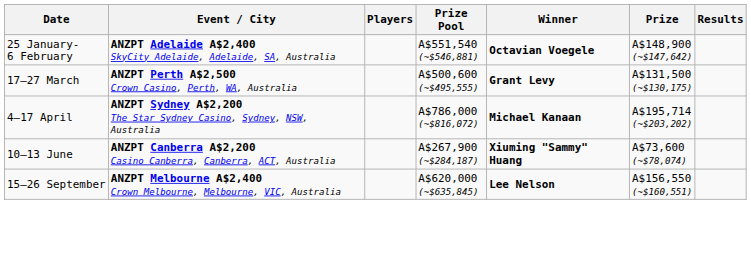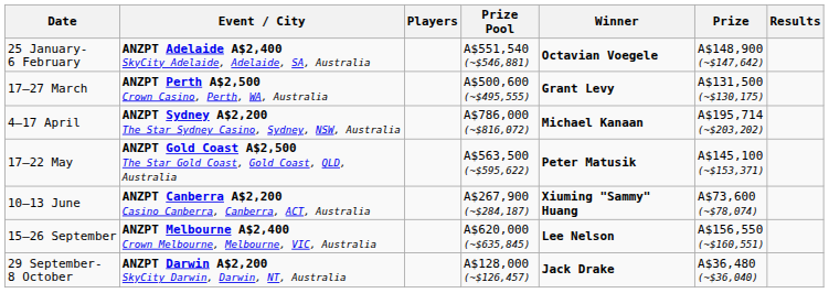 <table class="wikitable" width="100%">
 <tr>
 <th width="14%">Date</th>
 <th !width="16%">Event / City</th>
 <th !width="11%">Players</th>
 <th !width="14%">Prize Pool</th>
 <th !width="18%">Winner</th>
 <th !width="14%">Prize</th>
 <th !width="11%">Results</th>
 </tr>
 <tr>
 <td>25 January-<br>6 February</td>
 <td> <strong>ANZPT <a href='#'>Adelaide</a> A$2,400</strong><br><small><em><a href='#'>SkyCity Adelaide</a>, <a href='#'>Adelaide</a>, <a href='#'>SA</a>, Australia</em></small></td>
 <td></td>
 <td>A$551,540<br><small><em>(~$546,881)</em></small></td>
 <td> <strong>Octavian Voegele</strong></td>
 <td>A$148,900<br><small><em>(~$147,642)</em></small></td>
 <td></td>
 </tr>
 <tr>
 <td>17–27 March</td>
 <td> <strong>ANZPT <a href='#'>Perth</a> A$2,500</strong><br><small><em><a href='#'>Crown Casino</a>, <a href='#'>Perth</a>, <a href='#'>WA</a>, Australia</em></small></td>
 <td></td>
 <td>A$500,600<br><small><em>(~$495,555)</em></small></td>
 <td> <strong>Grant Levy</strong></td>
 <td>A$131,500<br><small><em>(~$130,175)</em></small></td>
 <td></td>
 </tr>
 <tr>
 <td>4–17 April</td>
 <td> <strong>ANZPT <a href='#'>Sydney</a> A$2,200</strong><br><small><em><a href='#'>The Star Sydney Casino</a>, <a href='#'>Sydney</a>, <a href='#'>NSW</a>, Australia</em></small></td>
 <td></td>
 <td>A$786,000<br><small><em>(~$816,072)</em></small></td>
 <td> <strong>Michael Kanaan</strong></td>
 <td>A$195,714<br><small><em>(~$203,202)</em></small></td>
 <td></td>
 </tr>
 <tr>
+<td>17–22 May</td>
+<td> <strong>ANZPT <a href='#'>Gold Coast</a> A$2,500</strong><br><small><em><a href='#'>The Star Gold Coast</a>, <a href='#'>Gold Coast</a>, <a href='#'>QLD</a>, Australia</em></small></td>
+<td></td>
+<td>A$563,500<br><small><em>(~$595,622)</em></small></td>
+<td> <strong>Peter Matusik</strong></td>
+<td>A$145,100<br><small><em>(~$153,371)</em></small></td>
+<td></td>
+</tr>
+<tr>
 <td>10–13 June</td>
 <td> <strong>ANZPT <a href='#'>Canberra</a> A$2,200</strong><br><small><em><a href='#'>Casino Canberra</a>, <a href='#'>Canberra</a>, <a href='#'>ACT</a>, Australia</em></small></td>
 <td></td>
 <td>A$267,900<br><small><em>(~$284,187)</em></small></td>
 <td> <strong>Xiuming "Sammy" Huang</strong></td>
 <td>A$73,600<br><small><em>(~$78,074)</em></small></td>
 <td></td>
 </tr>
 <tr>
 <td>15–26 September</td>
 <td> <strong>ANZPT <a href='#'>Melbourne</a> A$2,400</strong><br><small><em><a href='#'>Crown Melbourne</a>, <a href='#'>Melbourne</a>, <a href='#'>VIC</a>, Australia</em></small></td>
 <td></td>
 <td>A$620,000<br><small><em>(~$635,845)</em></small></td>
 <td> <strong>Lee Nelson</strong></td>
 <td>A$156,550<br><small><em>(~$160,551)</em></small></td>
 <td></td>
 </tr>
+<tr>
+<td>29 September-<br>8 October</td>
+<td> <strong>ANZPT <a href='#'>Darwin</a> A$2,200</strong><br><small><em><a href='#'>SkyCity Darwin</a>, <a href='#'>Darwin</a>, <a href='#'>NT</a>, Australia</em></small></td>
+<td></td>
+<td>A$128,000<br><small><em>(~$126,457)</em></small></td>
+<td> <strong>Jack Drake</strong></td>
+<td>A$36,480<br><small><em>(~$36,040)</em></small></td>
+<td></td>
+</tr>
 </table>
